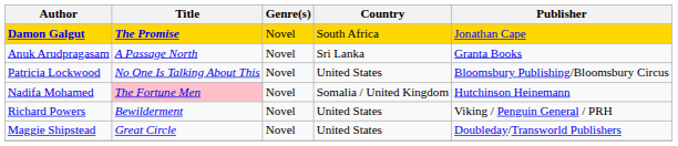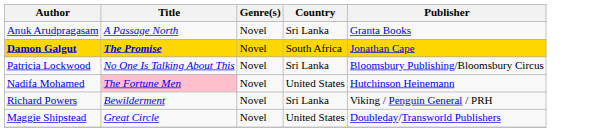 <table class="wikitable">
 <tr>
 <th>Author</th>
 <th>Title</th>
 <th>Genre(s)</th>
 <th>Country</th>
 <th>Publisher</th>
+</tr>
+<tr>
+<td><a href='#'>Anuk Arudpragasam</a></td>
+<td><em><a href='#'>A Passage North</a></em></td>
+<td>Novel</td>
+<td>Sri Lanka</td>
+<td><a href='#'>Granta Books</a></td>
 </tr>
 <tr style="background:gold">
 <td><strong><a href='#'>Damon Galgut</a></strong></td>
 <td><strong><em><a href='#'>The Promise</a></em></strong></td>
 <td>Novel</td>
 <td>South Africa</td>
 <td><a href='#'>Jonathan Cape</a></td>
 </tr>
 <tr>
-<td><a href='#'>Anuk Arudpragasam</a></td>
-<td><em><a href='#'>A Passage North</a></em></td>
-<td>Novel</td>
-<td>Sri Lanka</td>
-<td><a href='#'>Granta Books</a></td>
-</tr>
-<tr>
 <td><a href='#'>Patricia Lockwood</a></td>
 <td><em><a href='#'>No One Is Talking About This</a></em></td>
 <td>Novel</td>
-<td>United States</td>
+<td>Sri Lanka</td>
 <td><a href='#'>Bloomsbury Publishing</a>/Bloomsbury Circus</td>
 </tr>
 <tr>
 <td><a href='#'>Nadifa Mohamed</a></td>
 <td style="background: pink;"><em><a href='#'>The Fortune Men</a></em></td>
 <td>Novel</td>
-<td>Somalia / United Kingdom</td>
+<td>United States</td>
 <td><a href='#'>Hutchinson Heinemann</a></td>
 </tr>
 <tr>
 <td><a href='#'>Richard Powers</a></td>
 <td><em><a href='#'>Bewilderment</a></em></td>
 <td>Novel</td>
-<td>United States</td>
+<td>Sri Lanka</td>
 <td>Viking / <a href='#'>Penguin General</a> / PRH</td>
 </tr>
 <tr>
 <td><a href='#'>Maggie Shipstead</a></td>
 <td><em><a href='#'>Great Circle</a></em></td>
 <td>Novel</td>
 <td>United States</td>
 <td><a href='#'>Doubleday</a>/<a href='#'>Transworld Publishers</a></td>
 </tr>
 <tr>
 </tr>
 </table>
